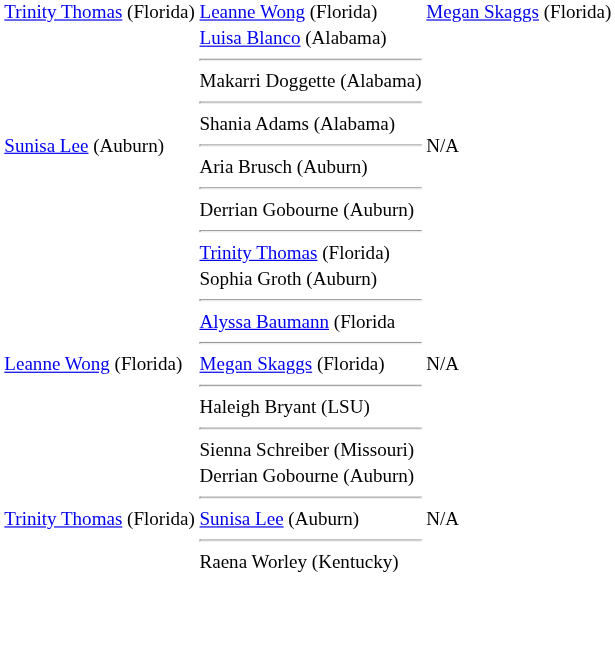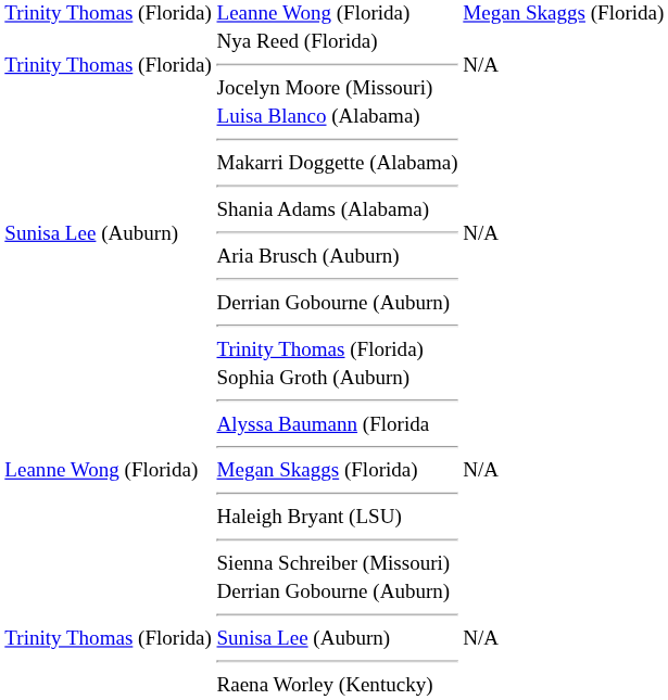 <table>
 <tr>
 <th scope=row style="text-align:left"></th>
 <td><a href='#'>Trinity Thomas</a> (Florida)</td>
 <td><a href='#'>Leanne Wong</a> (Florida)</td>
 <td><a href='#'>Megan Skaggs</a> (Florida)</td>
+</tr>
+<tr>
+<th scope=row style="text-align:left"></th>
+<td><a href='#'>Trinity Thomas</a> (Florida)</td>
+<td>Nya Reed (Florida) <hr>Jocelyn Moore (Missouri)</td>
+<td>N/A</td>
 </tr>
 <tr>
 <th scope=row style="text-align:left"></th>
 <td><a href='#'>Sunisa Lee</a> (Auburn)</td>
 <td><a href='#'>Luisa Blanco</a> (Alabama)<hr>Makarri Doggette (Alabama)<hr>Shania Adams (Alabama)<hr>Aria Brusch (Auburn)<hr>Derrian Gobourne (Auburn)<hr><a href='#'>Trinity Thomas</a> (Florida)</td>
 <td>N/A</td>
 </tr>
 <tr>
 <th scope=row style="text-align:left"></th>
 <td><a href='#'>Leanne Wong</a> (Florida)</td>
 <td>Sophia Groth (Auburn)<hr><a href='#'>Alyssa Baumann</a> (Florida<hr><a href='#'>Megan Skaggs</a> (Florida)<hr>Haleigh Bryant (LSU)<hr>Sienna Schreiber (Missouri)</td>
 <td>N/A</td>
 </tr>
 <tr>
 <th scope=row style="text-align:left"></th>
 <td><a href='#'>Trinity Thomas</a> (Florida)</td>
 <td>Derrian Gobourne (Auburn)<hr><a href='#'>Sunisa Lee</a> (Auburn)<hr>Raena Worley (Kentucky)</td>
 <td>N/A</td>
 </tr>
 </table>
